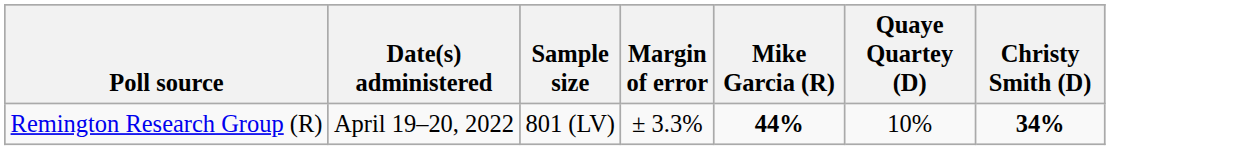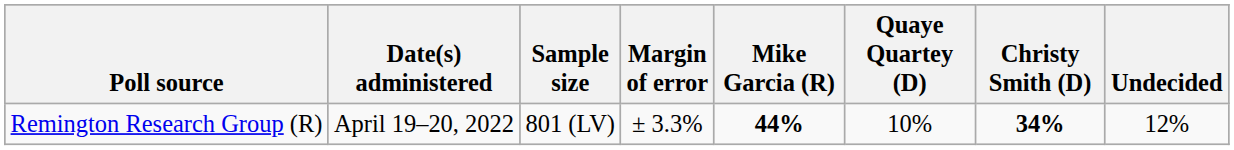 <table class="wikitable" style="font-size:90%;text-align:center;">
 <tr valign=bottom>
 <th>Poll source</th>
 <th>Date(s)<br>administered</th>
 <th>Sample<br>size</th>
 <th>Margin<br>of error</th>
 <th style="width:70px;">Mike<br>Garcia (R)</th>
 <th style="width:70px;">Quaye<br>Quartey (D)</th>
 <th style="width:70px;">Christy<br>Smith (D)</th>
+<th>Undecided</th>
 </tr>
 <tr>
 <td style="text-align:left;"><a href='#'>Remington Research Group</a> (R)</td>
 <td>April 19–20, 2022</td>
 <td>801 (LV)</td>
 <td>± 3.3%</td>
 <td><strong>44%</strong></td>
 <td>10%</td>
 <td><strong>34%</strong></td>
+<td>12%</td>
 </tr>
 </table>
